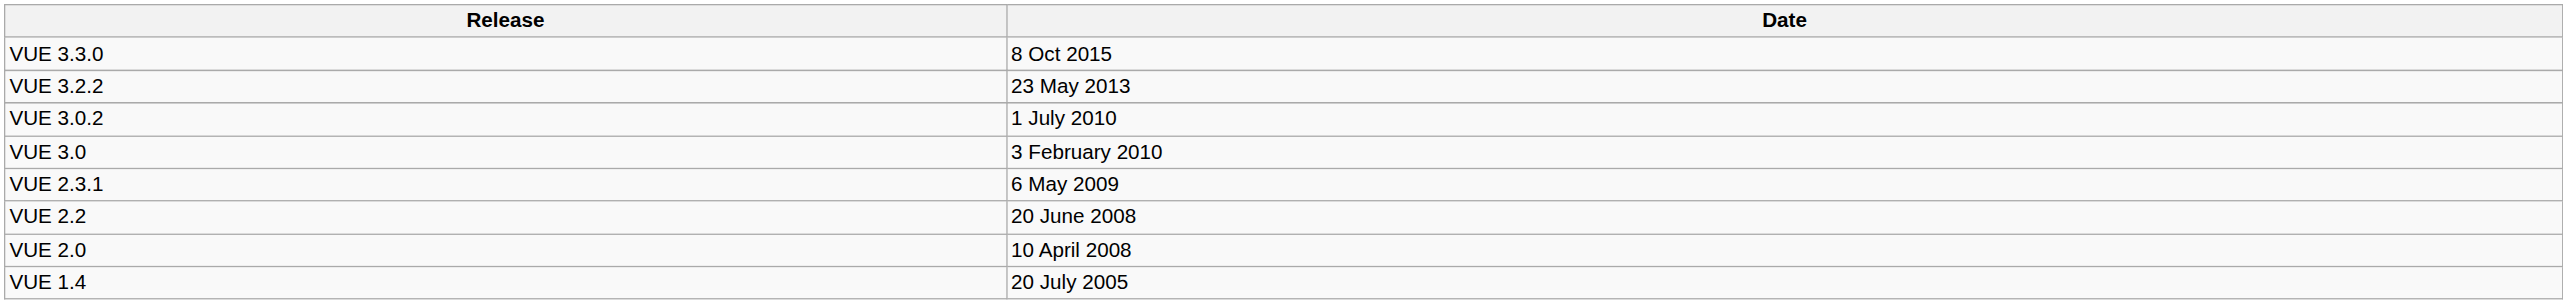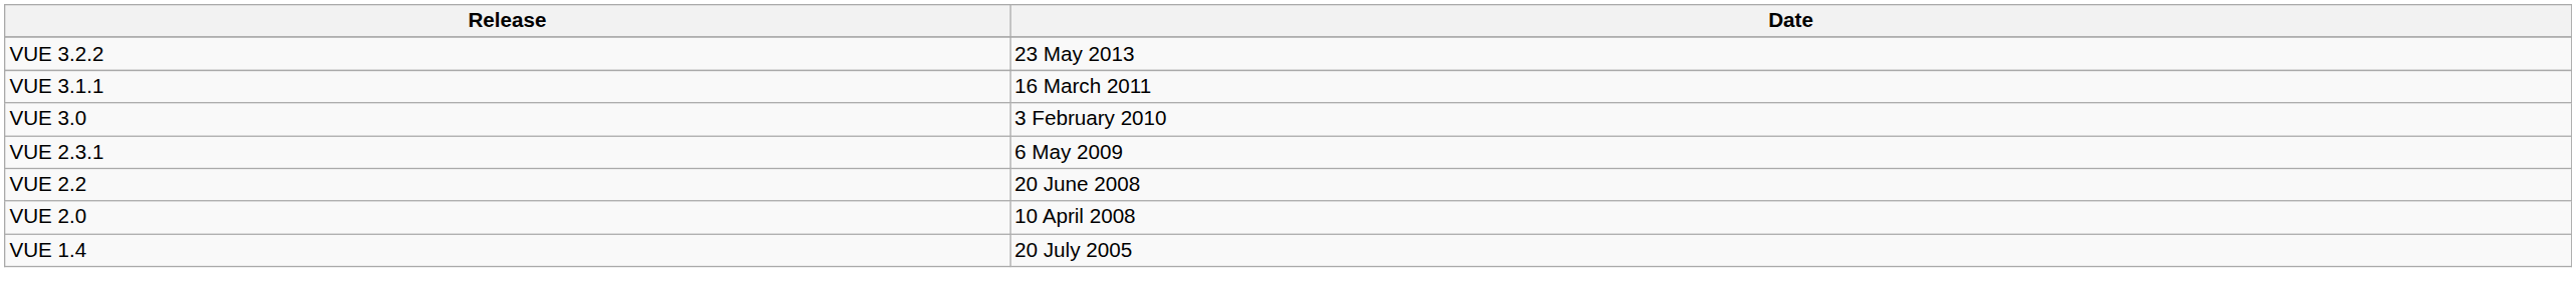 <table class="wikitable" style="width: 100%">
 <tr>
 <th>Release</th>
 <th>Date</th>
-</tr>
-<tr>
-<td>VUE 3.3.0</td>
-<td>8 Oct 2015</td>
 </tr>
 <tr>
 </tr>
 <tr>
 <td>VUE 3.2.2</td>
 <td>23 May 2013</td>
 </tr>
 <tr>
 </tr>
 <tr>
-<td>VUE 3.0.2</td>
-<td>1 July 2010</td>
+<td>VUE 3.1.1</td>
+<td>16 March 2011</td>
 </tr>
 <tr>
 <td>VUE 3.0</td>
 <td>3 February 2010</td>
 </tr>
 <tr>
 <td>VUE 2.3.1</td>
 <td>6 May 2009</td>
 </tr>
 <tr>
 <td>VUE 2.2</td>
 <td>20 June 2008</td>
 </tr>
 <tr>
 <td>VUE 2.0</td>
 <td>10 April 2008</td>
 </tr>
 <tr>
 <td>VUE 1.4</td>
 <td>20 July 2005</td>
 </tr>
 </table>
